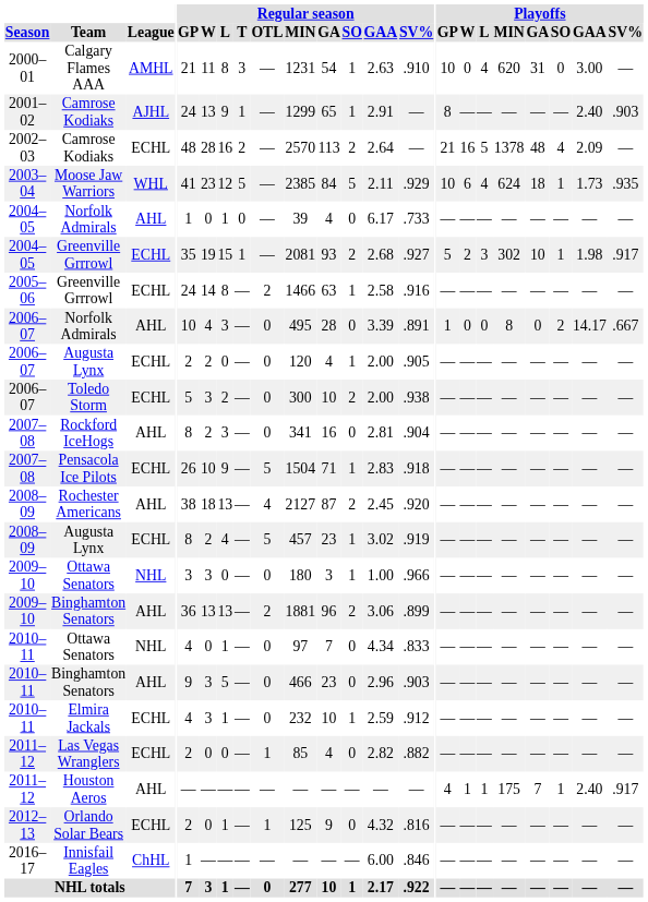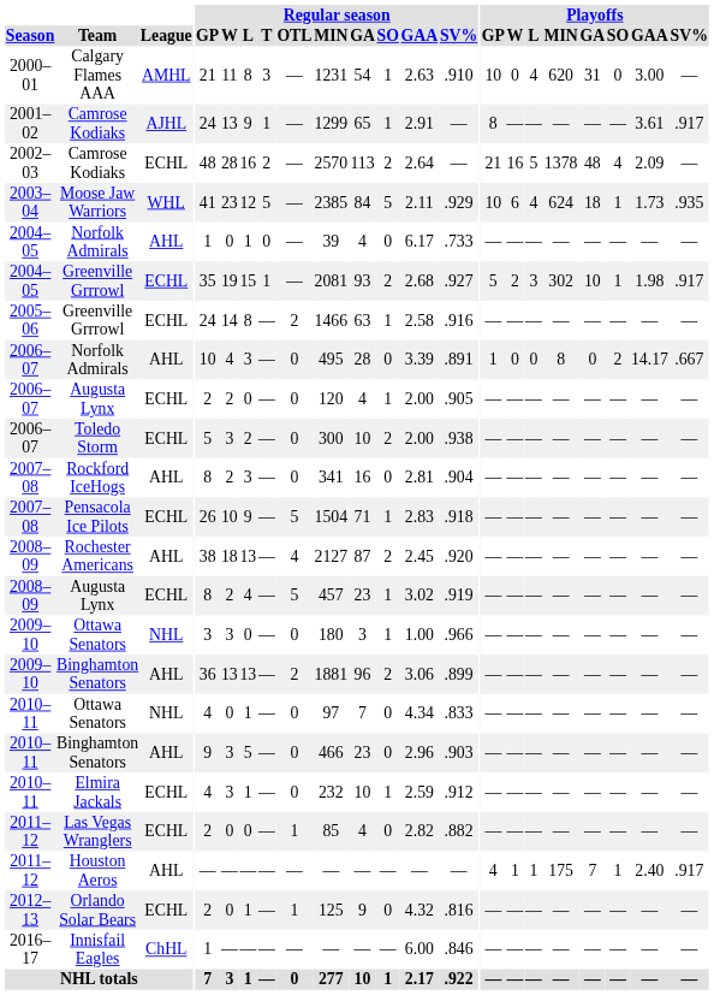 <table border="0" cellpadding="1" cellspacing="0" style="width:90%; text-align:center;">
 <tr bgcolor="#e0e0e0">
 <th colspan="3" bgcolor="#ffffff"></th>
 <th rowspan="99" bgcolor="#ffffff"></th>
 <th colspan="10" bgcolor="#e0e0e0"><a href='#'>Regular season</a></th>
 <th rowspan="99" bgcolor="#ffffff"></th>
 <th colspan="8" bgcolor="#e0e0e0"><a href='#'>Playoffs</a></th>
 </tr>
 <tr bgcolor="#e0e0e0">
 <th><a href='#'>Season</a></th>
 <th>Team</th>
 <th>League</th>
 <th>GP</th>
 <th>W</th>
 <th>L</th>
 <th>T</th>
 <th>OTL</th>
 <th>MIN</th>
 <th>GA</th>
 <th><a href='#'>SO</a></th>
 <th><a href='#'>GAA</a></th>
 <th><a href='#'>SV%</a></th>
 <th>GP</th>
 <th>W</th>
 <th>L</th>
 <th>MIN</th>
 <th>GA</th>
 <th>SO</th>
 <th>GAA</th>
 <th>SV%</th>
 </tr>
 <tr>
 <td>2000–01</td>
 <td>Calgary Flames AAA</td>
 <td><a href='#'>AMHL</a></td>
 <td>21</td>
 <td>11</td>
 <td>8</td>
 <td>3</td>
 <td>—</td>
 <td>1231</td>
 <td>54</td>
 <td>1</td>
 <td>2.63</td>
 <td>.910</td>
 <td>10</td>
 <td>0</td>
 <td>4</td>
 <td>620</td>
 <td>31</td>
 <td>0</td>
 <td>3.00</td>
 <td>—</td>
 </tr>
 <tr bgcolor="#f0f0f0">
 <td>2001–02</td>
 <td><a href='#'>Camrose Kodiaks</a></td>
 <td><a href='#'>AJHL</a></td>
 <td>24</td>
 <td>13</td>
 <td>9</td>
 <td>1</td>
 <td>—</td>
 <td>1299</td>
 <td>65</td>
 <td>1</td>
 <td>2.91</td>
 <td>—</td>
 <td>8</td>
 <td>—</td>
 <td>—</td>
 <td>—</td>
 <td>—</td>
 <td>—</td>
-<td>2.40</td>
-<td>.903</td>
+<td>3.61</td>
+<td>.917</td>
 </tr>
 <tr>
 <td>2002–03</td>
 <td>Camrose Kodiaks</td>
 <td>ECHL</td>
 <td>48</td>
 <td>28</td>
 <td>16</td>
 <td>2</td>
 <td>—</td>
 <td>2570</td>
 <td>113</td>
 <td>2</td>
 <td>2.64</td>
 <td>—</td>
 <td>21</td>
 <td>16</td>
 <td>5</td>
 <td>1378</td>
 <td>48</td>
 <td>4</td>
 <td>2.09</td>
 <td>—</td>
 </tr>
 <tr bgcolor="#f0f0f0">
 <td><a href='#'>2003–04</a></td>
 <td><a href='#'>Moose Jaw Warriors</a></td>
 <td><a href='#'>WHL</a></td>
 <td>41</td>
 <td>23</td>
 <td>12</td>
 <td>5</td>
 <td>—</td>
 <td>2385</td>
 <td>84</td>
 <td>5</td>
 <td>2.11</td>
 <td>.929</td>
 <td>10</td>
 <td>6</td>
 <td>4</td>
 <td>624</td>
 <td>18</td>
 <td>1</td>
 <td>1.73</td>
 <td>.935</td>
 </tr>
 <tr>
 <td><a href='#'>2004–05</a></td>
 <td><a href='#'>Norfolk Admirals</a></td>
 <td><a href='#'>AHL</a></td>
 <td>1</td>
 <td>0</td>
 <td>1</td>
 <td>0</td>
 <td>—</td>
 <td>39</td>
 <td>4</td>
 <td>0</td>
 <td>6.17</td>
 <td>.733</td>
 <td>—</td>
 <td>—</td>
 <td>—</td>
 <td>—</td>
 <td>—</td>
 <td>—</td>
 <td>—</td>
 <td>—</td>
 </tr>
 <tr bgcolor="#f0f0f0">
 <td><a href='#'>2004–05</a></td>
 <td><a href='#'>Greenville Grrrowl</a></td>
 <td><a href='#'>ECHL</a></td>
 <td>35</td>
 <td>19</td>
 <td>15</td>
 <td>1</td>
 <td>—</td>
 <td>2081</td>
 <td>93</td>
 <td>2</td>
 <td>2.68</td>
 <td>.927</td>
 <td>5</td>
 <td>2</td>
 <td>3</td>
 <td>302</td>
 <td>10</td>
 <td>1</td>
 <td>1.98</td>
 <td>.917</td>
 </tr>
 <tr>
 <td><a href='#'>2005–06</a></td>
 <td>Greenville Grrrowl</td>
 <td>ECHL</td>
 <td>24</td>
 <td>14</td>
 <td>8</td>
 <td>—</td>
 <td>2</td>
 <td>1466</td>
 <td>63</td>
 <td>1</td>
 <td>2.58</td>
 <td>.916</td>
 <td>—</td>
 <td>—</td>
 <td>—</td>
 <td>—</td>
 <td>—</td>
 <td>—</td>
 <td>—</td>
 <td>—</td>
 </tr>
 <tr bgcolor="#f0f0f0">
 <td><a href='#'>2006–07</a></td>
 <td>Norfolk Admirals</td>
 <td>AHL</td>
 <td>10</td>
 <td>4</td>
 <td>3</td>
 <td>—</td>
 <td>0</td>
 <td>495</td>
 <td>28</td>
 <td>0</td>
 <td>3.39</td>
 <td>.891</td>
 <td>1</td>
 <td>0</td>
 <td>0</td>
 <td>8</td>
 <td>0</td>
 <td>2</td>
 <td>14.17</td>
 <td>.667</td>
 </tr>
 <tr>
 <td><a href='#'>2006–07</a></td>
 <td><a href='#'>Augusta Lynx</a></td>
 <td>ECHL</td>
 <td>2</td>
 <td>2</td>
 <td>0</td>
 <td>—</td>
 <td>0</td>
 <td>120</td>
 <td>4</td>
 <td>1</td>
 <td>2.00</td>
 <td>.905</td>
 <td>—</td>
 <td>—</td>
 <td>—</td>
 <td>—</td>
 <td>—</td>
 <td>—</td>
 <td>—</td>
 <td>—</td>
 </tr>
 <tr bgcolor="#f0f0f0">
 <td>2006–07</td>
 <td><a href='#'>Toledo Storm</a></td>
 <td>ECHL</td>
 <td>5</td>
 <td>3</td>
 <td>2</td>
 <td>—</td>
 <td>0</td>
 <td>300</td>
 <td>10</td>
 <td>2</td>
 <td>2.00</td>
 <td>.938</td>
 <td>—</td>
 <td>—</td>
 <td>—</td>
 <td>—</td>
 <td>—</td>
 <td>—</td>
 <td>—</td>
 <td>—</td>
 </tr>
 <tr>
 <td><a href='#'>2007–08</a></td>
 <td><a href='#'>Rockford IceHogs</a></td>
 <td>AHL</td>
 <td>8</td>
 <td>2</td>
 <td>3</td>
 <td>—</td>
 <td>0</td>
 <td>341</td>
 <td>16</td>
 <td>0</td>
 <td>2.81</td>
 <td>.904</td>
 <td>—</td>
 <td>—</td>
 <td>—</td>
 <td>—</td>
 <td>—</td>
 <td>—</td>
 <td>—</td>
 <td>—</td>
 </tr>
 <tr bgcolor="#f0f0f0">
 <td><a href='#'>2007–08</a></td>
 <td><a href='#'>Pensacola Ice Pilots</a></td>
 <td>ECHL</td>
 <td>26</td>
 <td>10</td>
 <td>9</td>
 <td>—</td>
 <td>5</td>
 <td>1504</td>
 <td>71</td>
 <td>1</td>
 <td>2.83</td>
 <td>.918</td>
 <td>—</td>
 <td>—</td>
 <td>—</td>
 <td>—</td>
 <td>—</td>
 <td>—</td>
 <td>—</td>
 <td>—</td>
 </tr>
 <tr>
 <td><a href='#'>2008–09</a></td>
 <td><a href='#'>Rochester Americans</a></td>
 <td>AHL</td>
 <td>38</td>
 <td>18</td>
 <td>13</td>
 <td>—</td>
 <td>4</td>
 <td>2127</td>
 <td>87</td>
 <td>2</td>
 <td>2.45</td>
 <td>.920</td>
 <td>—</td>
 <td>—</td>
 <td>—</td>
 <td>—</td>
 <td>—</td>
 <td>—</td>
 <td>—</td>
 <td>—</td>
 </tr>
 <tr bgcolor="#f0f0f0">
 <td><a href='#'>2008–09</a></td>
 <td>Augusta Lynx</td>
 <td>ECHL</td>
 <td>8</td>
 <td>2</td>
 <td>4</td>
 <td>—</td>
 <td>5</td>
 <td>457</td>
 <td>23</td>
 <td>1</td>
 <td>3.02</td>
 <td>.919</td>
 <td>—</td>
 <td>—</td>
 <td>—</td>
 <td>—</td>
 <td>—</td>
 <td>—</td>
 <td>—</td>
 <td>—</td>
 </tr>
 <tr>
 <td><a href='#'>2009–10</a></td>
 <td><a href='#'>Ottawa Senators</a></td>
 <td><a href='#'>NHL</a></td>
 <td>3</td>
 <td>3</td>
 <td>0</td>
 <td>—</td>
 <td>0</td>
 <td>180</td>
 <td>3</td>
 <td>1</td>
 <td>1.00</td>
 <td>.966</td>
 <td>—</td>
 <td>—</td>
 <td>—</td>
 <td>—</td>
 <td>—</td>
 <td>—</td>
 <td>—</td>
 <td>—</td>
 </tr>
 <tr bgcolor="#f0f0f0">
 <td><a href='#'>2009–10</a></td>
 <td><a href='#'>Binghamton Senators</a></td>
 <td>AHL</td>
 <td>36</td>
 <td>13</td>
 <td>13</td>
 <td>—</td>
 <td>2</td>
 <td>1881</td>
 <td>96</td>
 <td>2</td>
 <td>3.06</td>
 <td>.899</td>
 <td>—</td>
 <td>—</td>
 <td>—</td>
 <td>—</td>
 <td>—</td>
 <td>—</td>
 <td>—</td>
 <td>—</td>
 </tr>
 <tr>
 <td><a href='#'>2010–11</a></td>
 <td>Ottawa Senators</td>
 <td>NHL</td>
 <td>4</td>
 <td>0</td>
 <td>1</td>
 <td>—</td>
 <td>0</td>
 <td>97</td>
 <td>7</td>
 <td>0</td>
 <td>4.34</td>
 <td>.833</td>
 <td>—</td>
 <td>—</td>
 <td>—</td>
 <td>—</td>
 <td>—</td>
 <td>—</td>
 <td>—</td>
 <td>—</td>
 </tr>
 <tr bgcolor="#f0f0f0">
 <td><a href='#'>2010–11</a></td>
 <td>Binghamton Senators</td>
 <td>AHL</td>
 <td>9</td>
 <td>3</td>
 <td>5</td>
 <td>—</td>
 <td>0</td>
 <td>466</td>
 <td>23</td>
 <td>0</td>
 <td>2.96</td>
 <td>.903</td>
 <td>—</td>
 <td>—</td>
 <td>—</td>
 <td>—</td>
 <td>—</td>
 <td>—</td>
 <td>—</td>
 <td>—</td>
 </tr>
 <tr>
 <td><a href='#'>2010–11</a></td>
 <td><a href='#'>Elmira Jackals</a></td>
 <td>ECHL</td>
 <td>4</td>
 <td>3</td>
 <td>1</td>
 <td>—</td>
 <td>0</td>
 <td>232</td>
 <td>10</td>
 <td>1</td>
 <td>2.59</td>
 <td>.912</td>
 <td>—</td>
 <td>—</td>
 <td>—</td>
 <td>—</td>
 <td>—</td>
 <td>—</td>
 <td>—</td>
 <td>—</td>
 </tr>
 <tr bgcolor="#f0f0f0">
 <td><a href='#'>2011–12</a></td>
 <td><a href='#'>Las Vegas Wranglers</a></td>
 <td>ECHL</td>
 <td>2</td>
 <td>0</td>
 <td>0</td>
 <td>—</td>
 <td>1</td>
 <td>85</td>
 <td>4</td>
 <td>0</td>
 <td>2.82</td>
 <td>.882</td>
 <td>—</td>
 <td>—</td>
 <td>—</td>
 <td>—</td>
 <td>—</td>
 <td>—</td>
 <td>—</td>
 <td>—</td>
 </tr>
 <tr>
 <td><a href='#'>2011–12</a></td>
 <td><a href='#'>Houston Aeros</a></td>
 <td>AHL</td>
 <td>—</td>
 <td>—</td>
 <td>—</td>
 <td>—</td>
 <td>—</td>
 <td>—</td>
 <td>—</td>
 <td>—</td>
 <td>—</td>
 <td>—</td>
 <td>4</td>
 <td>1</td>
 <td>1</td>
 <td>175</td>
 <td>7</td>
 <td>1</td>
 <td>2.40</td>
 <td>.917</td>
 </tr>
 <tr bgcolor="#f0f0f0">
 <td><a href='#'>2012–13</a></td>
 <td><a href='#'>Orlando Solar Bears</a></td>
 <td>ECHL</td>
 <td>2</td>
 <td>0</td>
 <td>1</td>
 <td>—</td>
 <td>1</td>
 <td>125</td>
 <td>9</td>
 <td>0</td>
 <td>4.32</td>
 <td>.816</td>
 <td>—</td>
 <td>—</td>
 <td>—</td>
 <td>—</td>
 <td>—</td>
 <td>—</td>
 <td>—</td>
 <td>—</td>
 </tr>
 <tr>
 <td>2016–17</td>
 <td><a href='#'>Innisfail Eagles</a></td>
 <td><a href='#'>ChHL</a></td>
 <td>1</td>
 <td>—</td>
 <td>—</td>
 <td>—</td>
 <td>—</td>
 <td>—</td>
 <td>—</td>
 <td>—</td>
 <td>6.00</td>
 <td>.846</td>
 <td>—</td>
 <td>—</td>
 <td>—</td>
 <td>—</td>
 <td>—</td>
 <td>—</td>
 <td>—</td>
 <td>—</td>
 </tr>
 <tr bgcolor="#e0e0e0">
 <th colspan=3>NHL totals</th>
 <th>7</th>
 <th>3</th>
 <th>1</th>
 <th>—</th>
 <th>0</th>
 <th>277</th>
 <th>10</th>
 <th>1</th>
 <th>2.17</th>
 <th>.922</th>
 <th>—</th>
 <th>—</th>
 <th>—</th>
 <th>—</th>
 <th>—</th>
 <th>—</th>
 <th>—</th>
 <th>—</th>
 </tr>
 </table>
